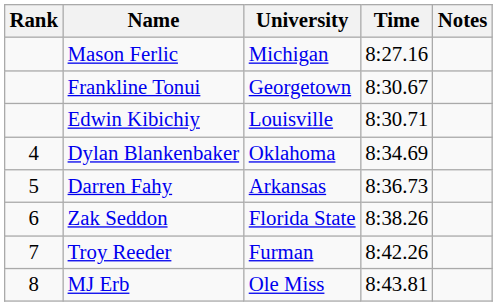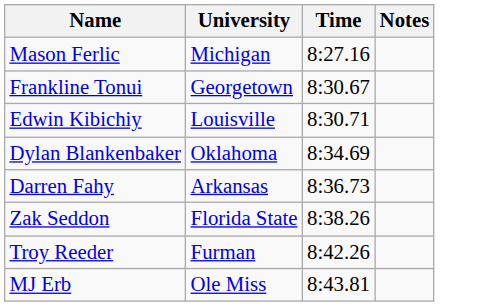 <table class="wikitable sortable" style="text-align:center">
 <tr>
-<th>Rank</th>
 <th>Name</th>
 <th>University</th>
 <th>Time</th>
 <th>Notes</th>
 </tr>
 <tr>
-<td></td>
 <td align=left><a href='#'>Mason Ferlic</a></td>
 <td align=left><a href='#'>Michigan</a></td>
 <td>8:27.16</td>
 <td></td>
 </tr>
 <tr>
-<td></td>
 <td align=left><a href='#'>Frankline Tonui</a> </td>
 <td align=left><a href='#'>Georgetown</a></td>
 <td>8:30.67</td>
 <td></td>
 </tr>
 <tr>
-<td></td>
 <td align=left><a href='#'>Edwin Kibichiy</a> </td>
 <td align=left><a href='#'>Louisville</a></td>
 <td>8:30.71</td>
 <td></td>
 </tr>
 <tr>
-<td>4</td>
 <td align=left><a href='#'>Dylan Blankenbaker</a></td>
 <td align=left><a href='#'>Oklahoma</a></td>
 <td>8:34.69</td>
 <td></td>
 </tr>
 <tr>
-<td>5</td>
 <td align=left><a href='#'>Darren Fahy</a></td>
 <td align=left><a href='#'>Arkansas</a></td>
 <td>8:36.73</td>
 <td></td>
 </tr>
 <tr>
-<td>6</td>
 <td align=left><a href='#'>Zak Seddon</a> </td>
 <td align=left><a href='#'>Florida State</a></td>
 <td>8:38.26</td>
 <td></td>
 </tr>
 <tr>
-<td>7</td>
 <td align=left><a href='#'>Troy Reeder</a></td>
 <td align=left><a href='#'>Furman</a></td>
 <td>8:42.26</td>
 <td></td>
 </tr>
 <tr>
-<td>8</td>
 <td align=left><a href='#'>MJ Erb</a></td>
 <td align=left><a href='#'>Ole Miss</a></td>
 <td>8:43.81</td>
 <td></td>
 </tr>
 </table>
